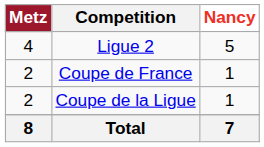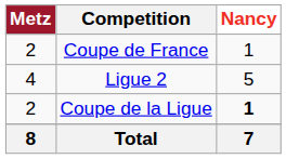 <table class="wikitable sortable" style="width:auto; margin:auto;">
 <tr>
 <th style="color:#fff; background-color:#9c172b;">Metz</th>
 <th>Competition</th>
 <th style="color:#ef2f24; background-color:#fff;">Nancy</th>
+</tr>
+<tr style="text-align:center;">
+<td>2</td>
+<td><a href='#'>Coupe de France</a></td>
+<td>1</td>
 </tr>
 <tr style="text-align:center;">
 <td>4</td>
 <td><a href='#'>Ligue 2</a></td>
 <td>5</td>
 </tr>
 <tr style="text-align:center;">
 <td>2</td>
-<td><a href='#'>Coupe de France</a></td>
-<td>1</td>
-</tr>
-<tr style="text-align:center;">
-<td>2</td>
 <td><a href='#'>Coupe de la Ligue</a></td>
-<td>1</td>
+<td><strong>1</strong></td>
 </tr>
 <tr style="text-align:center;">
 </tr>
 <tr align="center">
 <th>8</th>
 <th>Total</th>
 <th>7</th>
 </tr>
 </table>
